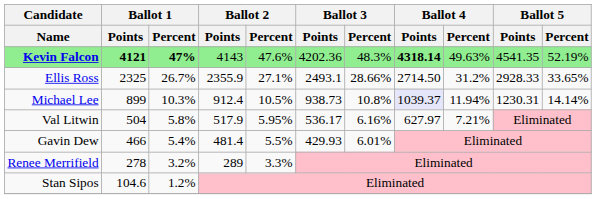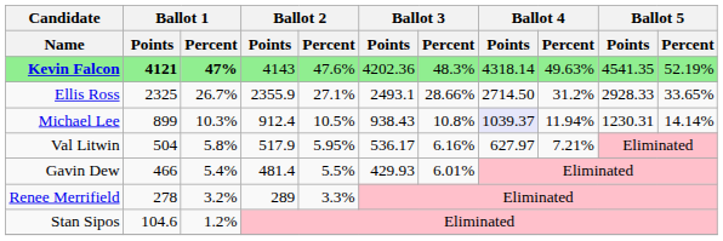 <table class="wikitable">
 <tr>
 <th>Candidate</th>
 <th colspan = "2">Ballot 1</th>
 <th colspan = "2">Ballot 2</th>
 <th colspan = "2">Ballot 3</th>
 <th colspan = "2">Ballot 4</th>
 <th colspan = "2">Ballot 5</th>
 </tr>
 <tr>
 <th>Name</th>
 <th style="width:50px;">Points</th>
 <th style="width:50px;">Percent</th>
 <th style="width:50px;">Points</th>
 <th style="width:50px;">Percent</th>
 <th style="width:50px;">Points</th>
 <th style="width:50px;">Percent</th>
 <th style="width:50px;">Points</th>
 <th style="width:50px;">Percent</th>
 <th style="width:50px;">Points</th>
 <th style="width:50px;">Percent</th>
 </tr>
 <tr style="text-align:right;background:lightgreen;">
 <td> <strong><a href='#'>Kevin Falcon</a></strong></td>
 <td><strong>4121</strong></td>
 <td><strong>47%</strong></td>
 <td>4143</td>
 <td>47.6%</td>
 <td>4202.36</td>
 <td>48.3%</td>
-<td><strong>4318.14</strong></td>
+<td>4318.14</td>
 <td>49.63%</td>
 <td>4541.35</td>
 <td>52.19%</td>
 </tr>
 <tr style="text-align:right;">
 <td><a href='#'>Ellis Ross</a></td>
 <td>2325</td>
 <td>26.7%</td>
 <td>2355.9</td>
 <td>27.1%</td>
 <td>2493.1</td>
 <td>28.66%</td>
 <td>2714.50</td>
 <td>31.2%</td>
 <td>2928.33</td>
 <td>33.65%</td>
 </tr>
 <tr style="text-align:right;">
 <td><a href='#'>Michael Lee</a></td>
 <td>899</td>
 <td>10.3%</td>
 <td>912.4</td>
 <td>10.5%</td>
-<td>938.73</td>
+<td>938.43</td>
 <td>10.8%</td>
 <td style="background: lavender;">1039.37</td>
 <td>11.94%</td>
 <td>1230.31</td>
 <td>14.14%</td>
 </tr>
 <tr style="text-align:right;">
 <td>Val Litwin</td>
 <td>504</td>
 <td>5.8%</td>
 <td>517.9</td>
 <td>5.95%</td>
 <td>536.17</td>
 <td>6.16%</td>
 <td>627.97</td>
 <td>7.21%</td>
 <td style="text-align:center; background:pink" colspan="2">Eliminated</td>
 </tr>
 <tr style="text-align:right;">
 <td>Gavin Dew</td>
 <td>466</td>
 <td>5.4%</td>
 <td>481.4</td>
 <td>5.5%</td>
 <td>429.93</td>
 <td>6.01%</td>
 <td style="text-align:center; background:pink" colspan="4">Eliminated</td>
 </tr>
 <tr style="text-align:right;">
 <td><a href='#'>Renee Merrifield</a></td>
 <td>278</td>
 <td>3.2%</td>
 <td>289</td>
 <td>3.3%</td>
 <td style="text-align:center; background:pink" colspan="6">Eliminated</td>
 </tr>
 <tr style="text-align:right;">
 <td>Stan Sipos</td>
 <td>104.6</td>
 <td>1.2%</td>
 <td style="text-align:center; background:pink" colspan="8">Eliminated</td>
 </tr>
 <tr style="text-align:right;">
 </tr>
 </table>
